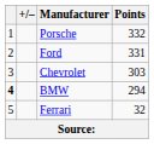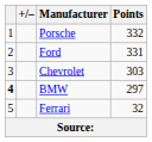 <table class="wikitable" style="font-size: 95%;">
 <tr>
 <th scope="col"></th>
 <th scope="col">+/–</th>
 <th scope="col">Manufacturer</th>
 <th scope="col">Points</th>
 </tr>
 <tr>
 <td align=center>1</td>
 <td align="left"></td>
 <td> <a href='#'>Porsche</a></td>
 <td align=right>332</td>
 </tr>
 <tr>
 <td align=center>2</td>
 <td align="left"></td>
 <td> <a href='#'>Ford</a></td>
 <td align=right>331</td>
 </tr>
 <tr>
 <td align=center>3</td>
 <td align="left"></td>
 <td> <a href='#'>Chevrolet</a></td>
 <td align=right>303</td>
 </tr>
 <tr>
 <td align=center><strong>4</strong></td>
 <td align="left"></td>
 <td> <a href='#'>BMW</a></td>
-<td align=right>294</td>
+<td align=right>297</td>
 </tr>
 <tr>
 <td align=center>5</td>
 <td align="left"></td>
 <td> <a href='#'>Ferrari</a></td>
 <td align=right>32</td>
 </tr>
 <tr>
 <th colspan=5>Source:</th>
 </tr>
 </table>
